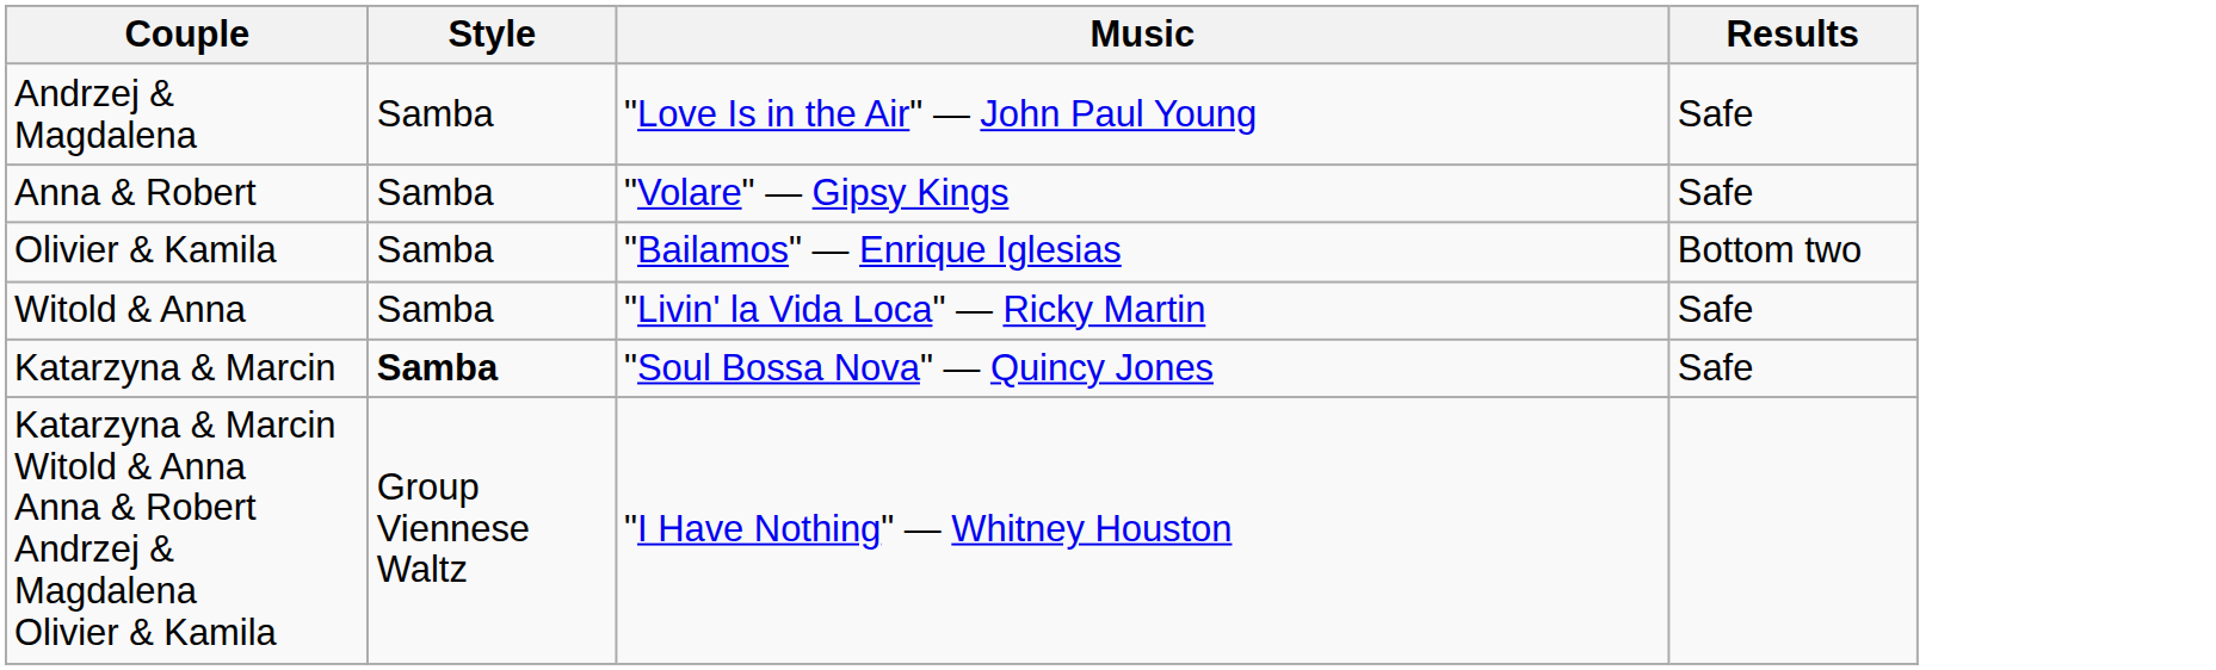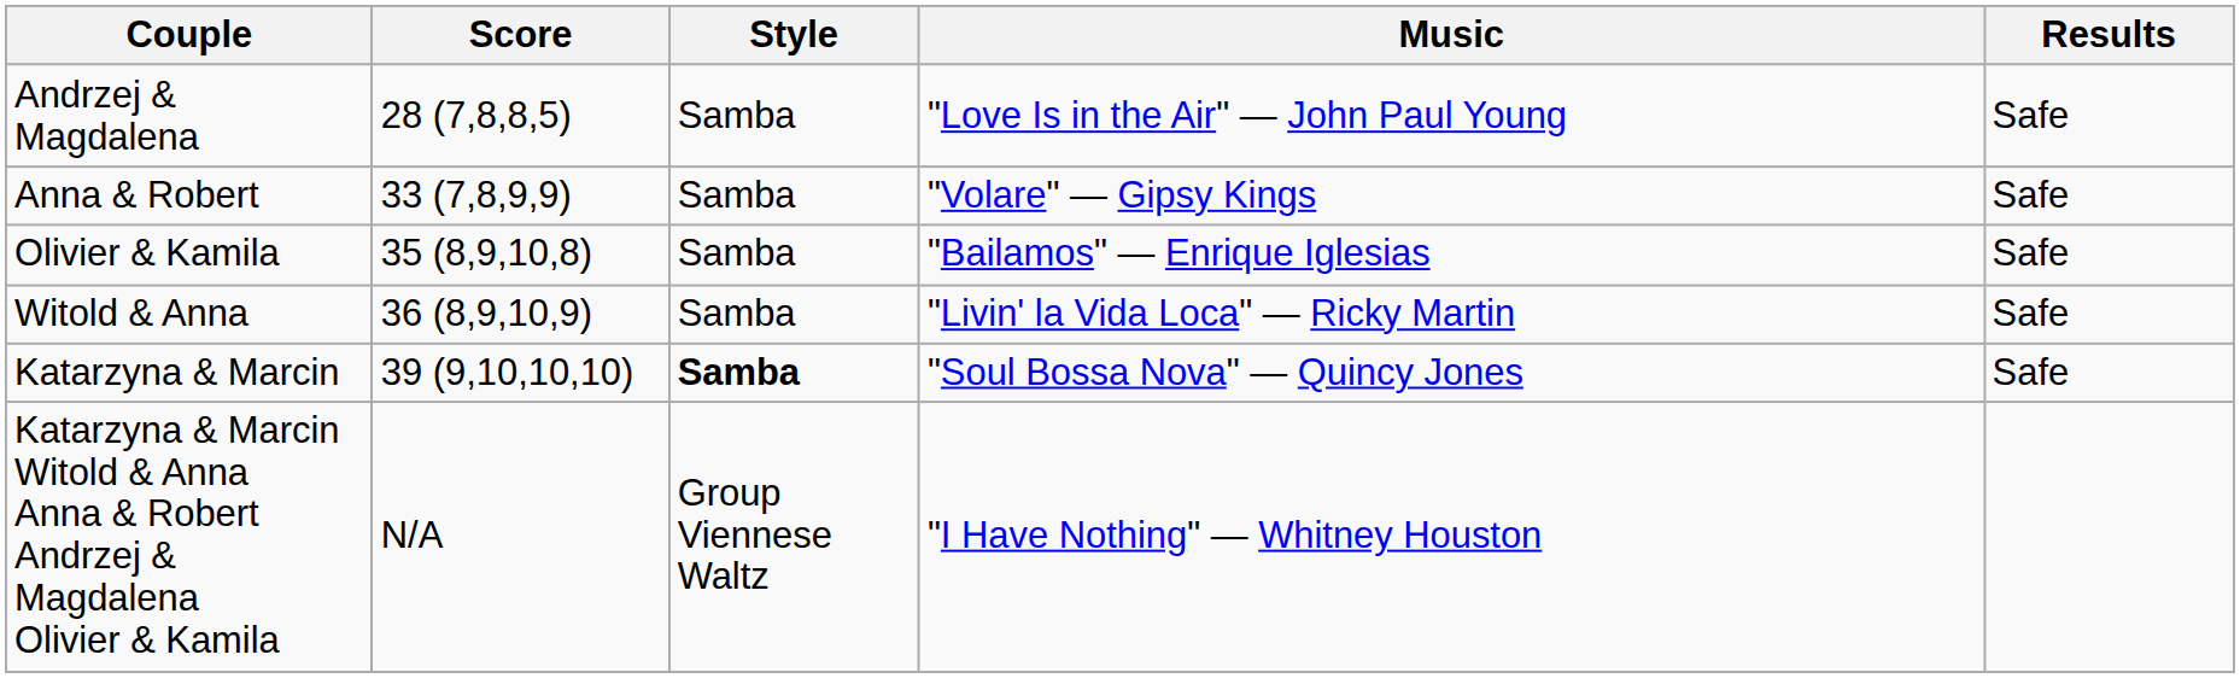 <table class="wikitable">
 <tr>
 <th width="150">Couple</th>
+<th width="120">Score</th>
 <th width="100">Style</th>
 <th width="450">Music</th>
 <th width="100">Results</th>
 </tr>
 <tr>
 <td>Andrzej & Magdalena</td>
+<td>28 (7,8,8,5)</td>
 <td>Samba</td>
 <td>"<a href='#'>Love Is in the Air</a>" — <a href='#'>John Paul Young</a></td>
 <td>Safe</td>
 </tr>
 <tr>
 <td>Anna & Robert</td>
+<td>33 (7,8,9,9)</td>
 <td>Samba</td>
 <td>"<a href='#'>Volare</a>" — <a href='#'>Gipsy Kings</a></td>
 <td>Safe</td>
 </tr>
 <tr>
 <td>Olivier & Kamila</td>
+<td>35 (8,9,10,8)</td>
 <td>Samba</td>
 <td>"<a href='#'>Bailamos</a>" — <a href='#'>Enrique Iglesias</a></td>
-<td>Bottom two</td>
+<td>Safe</td>
 </tr>
 <tr>
 <td>Witold & Anna</td>
+<td>36 (8,9,10,9)</td>
 <td>Samba</td>
 <td>"<a href='#'>Livin' la Vida Loca</a>" — <a href='#'>Ricky Martin</a></td>
 <td>Safe</td>
 </tr>
 <tr>
 <td>Katarzyna & Marcin</td>
+<td>39 (9,10,10,10)</td>
 <td><strong>Samba</strong></td>
 <td>"<a href='#'>Soul Bossa Nova</a>" — <a href='#'>Quincy Jones</a></td>
 <td>Safe</td>
 </tr>
 <tr>
 <td>Katarzyna & Marcin<br>Witold & Anna<br>Anna & Robert<br>Andrzej & Magdalena<br>Olivier & Kamila</td>
+<td>N/A</td>
 <td>Group Viennese Waltz</td>
 <td>"<a href='#'>I Have Nothing</a>" — <a href='#'>Whitney Houston</a></td>
 <td></td>
 </tr>
 </table>
